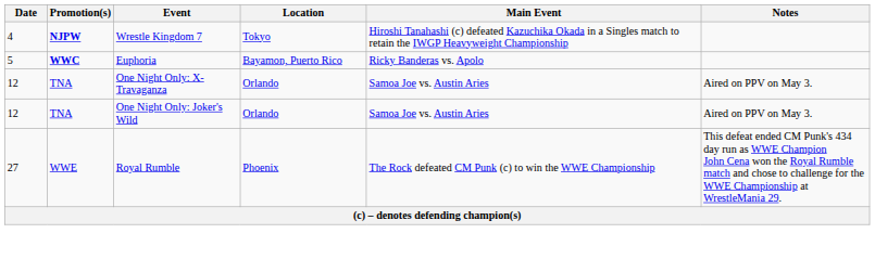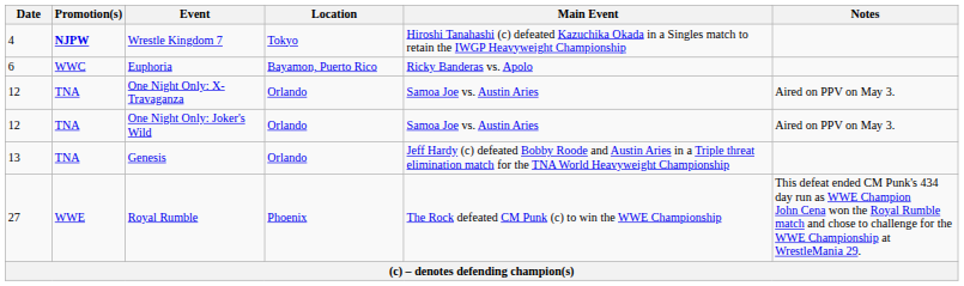 <table class="wikitable" style="width:100%;">
 <tr>
 <th width=5%>Date</th>
 <th width=5%>Promotion(s)</th>
 <th width=15%>Event</th>
 <th width=15%>Location</th>
 <th width=40%>Main Event</th>
 <th width=20%>Notes</th>
 </tr>
 <tr>
 <td>4</td>
 <td><strong><a href='#'>NJPW</a></strong></td>
 <td><a href='#'>Wrestle Kingdom 7</a></td>
 <td><a href='#'>Tokyo</a></td>
 <td><a href='#'>Hiroshi Tanahashi</a> (c) defeated <a href='#'>Kazuchika Okada</a> in a Singles match to retain the <a href='#'>IWGP Heavyweight Championship</a></td>
 <td></td>
 </tr>
 <tr>
-<td>5</td>
-<td><strong><a href='#'>WWC</a></strong></td>
+<td>6</td>
+<td><a href='#'>WWC</a></td>
 <td><a href='#'>Euphoria</a></td>
 <td><a href='#'>Bayamon, Puerto Rico</a></td>
 <td><a href='#'>Ricky Banderas</a> vs. <a href='#'>Apolo</a></td>
 <td></td>
 </tr>
 <tr>
 <td>12</td>
 <td><a href='#'>TNA</a></td>
 <td><a href='#'>One Night Only: X-Travaganza</a></td>
 <td><a href='#'>Orlando</a></td>
 <td><a href='#'>Samoa Joe</a> vs. <a href='#'>Austin Aries</a></td>
 <td>Aired on PPV on May 3.</td>
 </tr>
 <tr>
 <td>12</td>
 <td><a href='#'>TNA</a></td>
 <td><a href='#'>One Night Only: Joker's Wild</a></td>
 <td><a href='#'>Orlando</a></td>
 <td><a href='#'>Samoa Joe</a> vs. <a href='#'>Austin Aries</a></td>
 <td>Aired on PPV on May 3.</td>
 </tr>
 <tr>
+<td>13</td>
+<td><a href='#'>TNA</a></td>
+<td><a href='#'>Genesis</a></td>
+<td><a href='#'>Orlando</a></td>
+<td><a href='#'>Jeff Hardy</a> (c)  defeated <a href='#'>Bobby Roode</a> and <a href='#'>Austin Aries</a> in a <a href='#'>Triple threat elimination match</a> for the <a href='#'>TNA World Heavyweight Championship</a></td>
+<td></td>
+</tr>
+<tr>
 <td>27</td>
 <td><a href='#'>WWE</a></td>
 <td><a href='#'>Royal Rumble</a></td>
 <td><a href='#'>Phoenix</a></td>
 <td><a href='#'>The Rock</a>  defeated <a href='#'>CM Punk</a> (c) to win the <a href='#'>WWE Championship</a></td>
 <td>This defeat ended CM Punk's 434 day run as <a href='#'>WWE Champion</a><br><a href='#'>John Cena</a> won the <a href='#'>Royal Rumble match</a> and chose to challenge for the <a href='#'>WWE Championship</a> at <a href='#'>WrestleMania 29</a>.</td>
 </tr>
 <tr>
 <th colspan="6">(c) – denotes defending champion(s)</th>
 </tr>
 </table>
